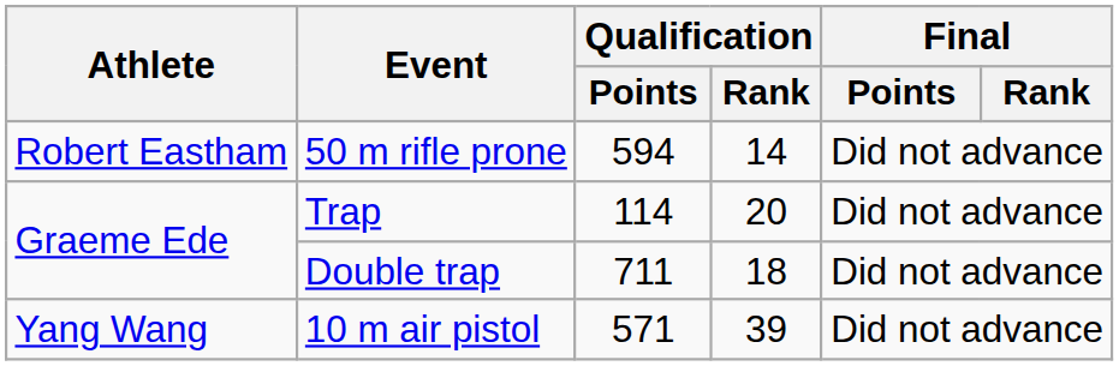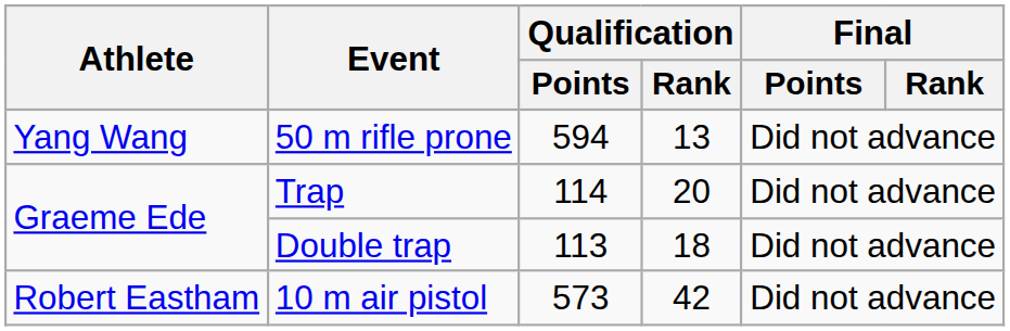 <table class="wikitable" style="font-size:90%">
 <tr>
 <th rowspan="2">Athlete</th>
 <th rowspan="2">Event</th>
 <th colspan=2>Qualification</th>
 <th colspan=2>Final</th>
 </tr>
 <tr style="font-size:95%">
 <th>Points</th>
 <th>Rank</th>
 <th>Points</th>
 <th>Rank</th>
 </tr>
 <tr align=center>
-<td align=left><a href='#'>Robert Eastham</a></td>
+<td align=left><a href='#'>Yang Wang</a></td>
 <td align=left><a href='#'>50 m rifle prone</a></td>
 <td>594</td>
-<td>14</td>
+<td>13</td>
 <td colspan=2>Did not advance</td>
 </tr>
 <tr align=center>
 <td align=left rowspan=2><a href='#'>Graeme Ede</a></td>
 <td align=left><a href='#'>Trap</a></td>
 <td>114</td>
 <td>20</td>
 <td colspan=2>Did not advance</td>
 </tr>
 <tr align=center>
 <td align=left><a href='#'>Double trap</a></td>
-<td>711</td>
+<td>113</td>
 <td>18</td>
 <td colspan=2>Did not advance</td>
 </tr>
 <tr align=center>
-<td align=left><a href='#'>Yang Wang</a></td>
+<td align=left><a href='#'>Robert Eastham</a></td>
 <td align=left><a href='#'>10 m air pistol</a></td>
-<td>571</td>
-<td>39</td>
+<td>573</td>
+<td>42</td>
 <td colspan=2>Did not advance</td>
 </tr>
 </table>
